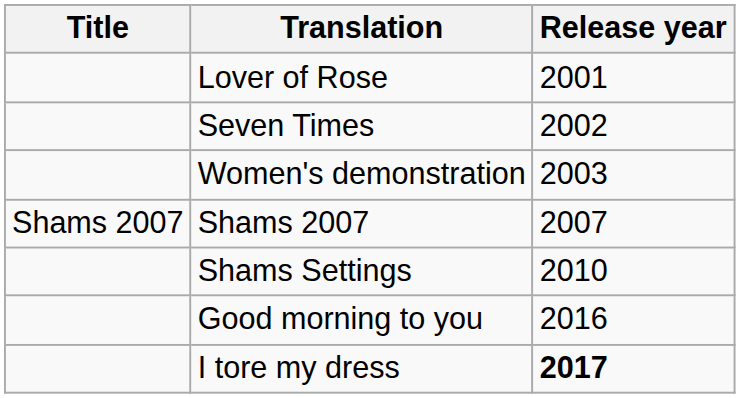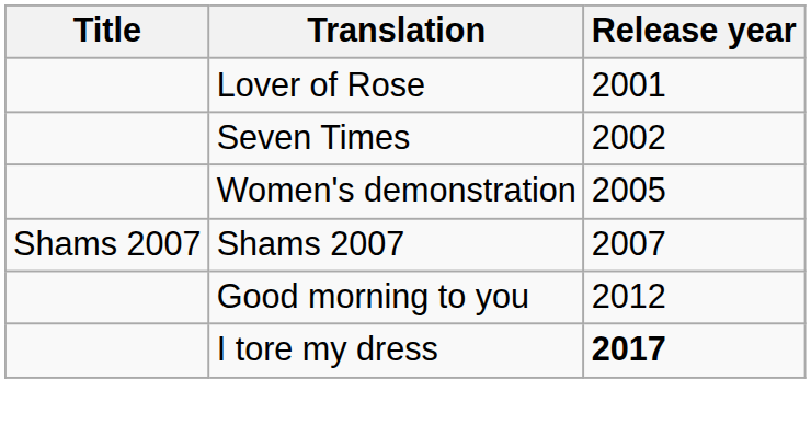 <table class="wikitable">
 <tr>
 <th>Title</th>
 <th>Translation</th>
 <th>Release year</th>
 </tr>
 <tr>
 <td></td>
 <td>Lover of Rose</td>
 <td>2001</td>
 </tr>
 <tr>
 <td></td>
 <td>Seven Times</td>
 <td>2002</td>
 </tr>
 <tr>
 <td></td>
 <td>Women's demonstration</td>
-<td>2003</td>
+<td>2005</td>
 </tr>
 <tr>
 <td>Shams 2007</td>
 <td>Shams 2007</td>
 <td>2007</td>
 </tr>
 <tr>
 <td></td>
-<td>Shams Settings</td>
-<td>2010</td>
-</tr>
-<tr>
-<td></td>
 <td>Good morning to you</td>
-<td>2016</td>
+<td>2012</td>
 </tr>
 <tr>
 <td></td>
 <td>I tore my dress</td>
 <td><strong>2017</strong></td>
 </tr>
 </table>
